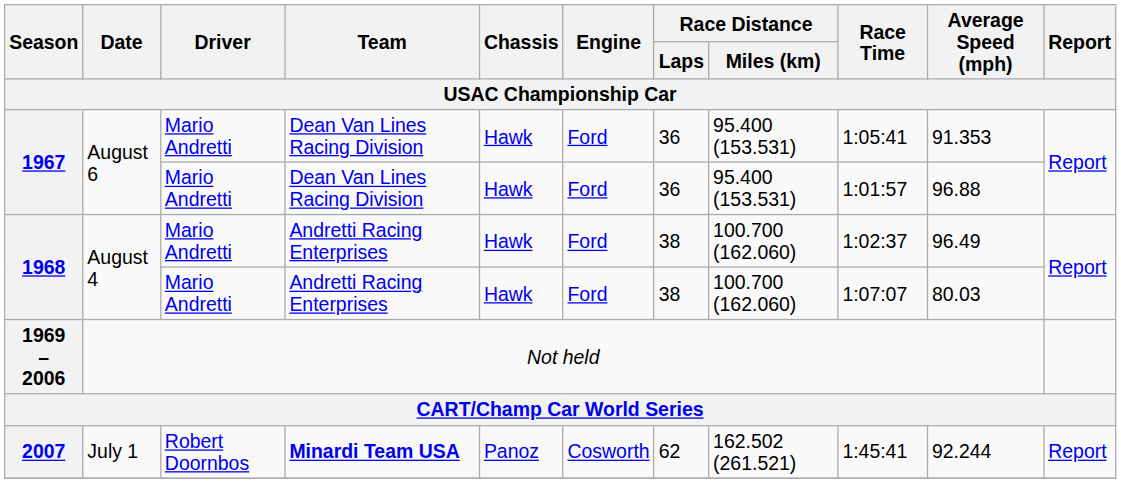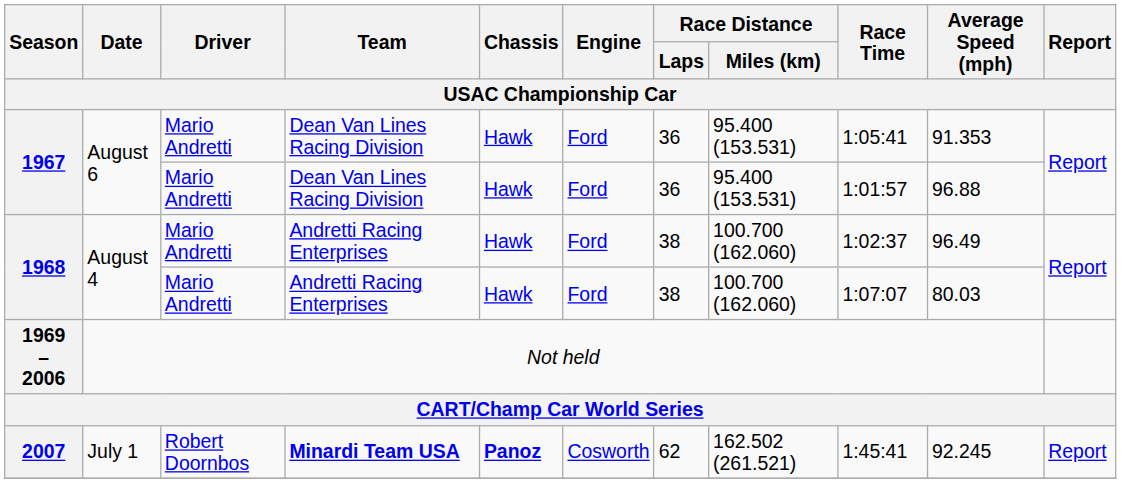 <table class="wikitable" style="font-size: 95%;">
 <tr>
 <th rowspan="2">Season</th>
 <th rowspan="2">Date</th>
 <th rowspan="2">Driver</th>
 <th rowspan="2">Team</th>
 <th rowspan="2">Chassis</th>
 <th rowspan="2">Engine</th>
 <th colspan="2">Race Distance</th>
 <th rowspan="2">Race Time</th>
 <th rowspan="2">Average Speed<br>(mph)</th>
 <th rowspan="2">Report</th>
 </tr>
 <tr>
 <th>Laps</th>
 <th>Miles (km)</th>
 </tr>
 <tr>
 <th colspan=12>USAC Championship Car</th>
 </tr>
 <tr>
 <th rowspan=2><a href='#'>1967</a></th>
 <td rowspan=2>August 6</td>
 <td> <a href='#'>Mario Andretti</a></td>
 <td><a href='#'>Dean Van Lines Racing Division</a></td>
 <td><a href='#'>Hawk</a></td>
 <td><a href='#'>Ford</a></td>
 <td>36</td>
 <td>95.400 (153.531)</td>
 <td>1:05:41</td>
 <td>91.353</td>
 <td rowspan=2><a href='#'>Report</a></td>
 </tr>
 <tr>
 <td> <a href='#'>Mario Andretti</a></td>
 <td><a href='#'>Dean Van Lines Racing Division</a></td>
 <td><a href='#'>Hawk</a></td>
 <td><a href='#'>Ford</a></td>
 <td>36</td>
 <td>95.400 (153.531)</td>
 <td>1:01:57</td>
 <td>96.88</td>
 </tr>
 <tr>
 <th rowspan=2><a href='#'>1968</a></th>
 <td rowspan=2>August 4</td>
 <td> <a href='#'>Mario Andretti</a></td>
 <td><a href='#'>Andretti Racing Enterprises</a></td>
 <td><a href='#'>Hawk</a></td>
 <td><a href='#'>Ford</a></td>
 <td>38</td>
 <td>100.700 (162.060)</td>
 <td>1:02:37</td>
 <td>96.49</td>
 <td rowspan=2><a href='#'>Report</a></td>
 </tr>
 <tr>
 <td> <a href='#'>Mario Andretti</a></td>
 <td><a href='#'>Andretti Racing Enterprises</a></td>
 <td><a href='#'>Hawk</a></td>
 <td><a href='#'>Ford</a></td>
 <td>38</td>
 <td>100.700 (162.060)</td>
 <td>1:07:07</td>
 <td>80.03</td>
 </tr>
 <tr>
 <th align=center>1969<br>–<br>2006</th>
 <td colspan=9 align=center><em>Not held</em></td>
 </tr>
 <tr>
 <th colspan=11><a href='#'>CART/Champ Car World Series</a></th>
 </tr>
 <tr>
 <th><a href='#'>2007</a></th>
 <td>July 1</td>
 <td> <a href='#'>Robert Doornbos</a></td>
 <td><strong><a href='#'>Minardi Team USA</a></strong></td>
-<td><a href='#'>Panoz</a></td>
+<td><strong><a href='#'>Panoz</a></strong></td>
 <td><a href='#'>Cosworth</a></td>
 <td>62</td>
 <td>162.502 (261.521)</td>
 <td>1:45:41</td>
-<td>92.244</td>
+<td>92.245</td>
 <td><a href='#'>Report</a></td>
 </tr>
 <tr>
 </tr>
 </table>
